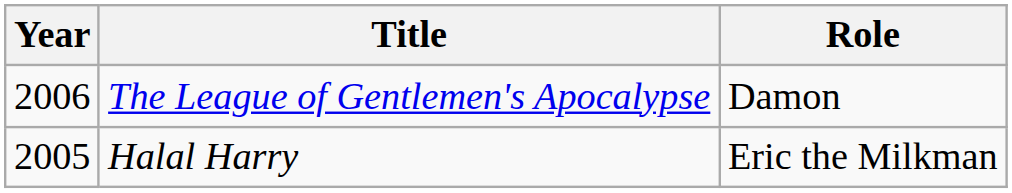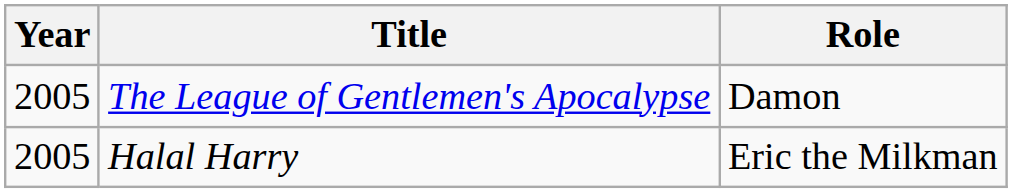 <table class="wikitable sortable">
 <tr>
 <th>Year</th>
 <th>Title</th>
 <th>Role</th>
 </tr>
 <tr>
-<td>2006</td>
+<td>2005</td>
 <td><em><a href='#'>The League of Gentlemen's Apocalypse</a></em></td>
 <td>Damon</td>
 </tr>
 <tr>
 <td>2005</td>
 <td><em>Halal Harry</em></td>
 <td>Eric the Milkman</td>
 </tr>
 </table>
